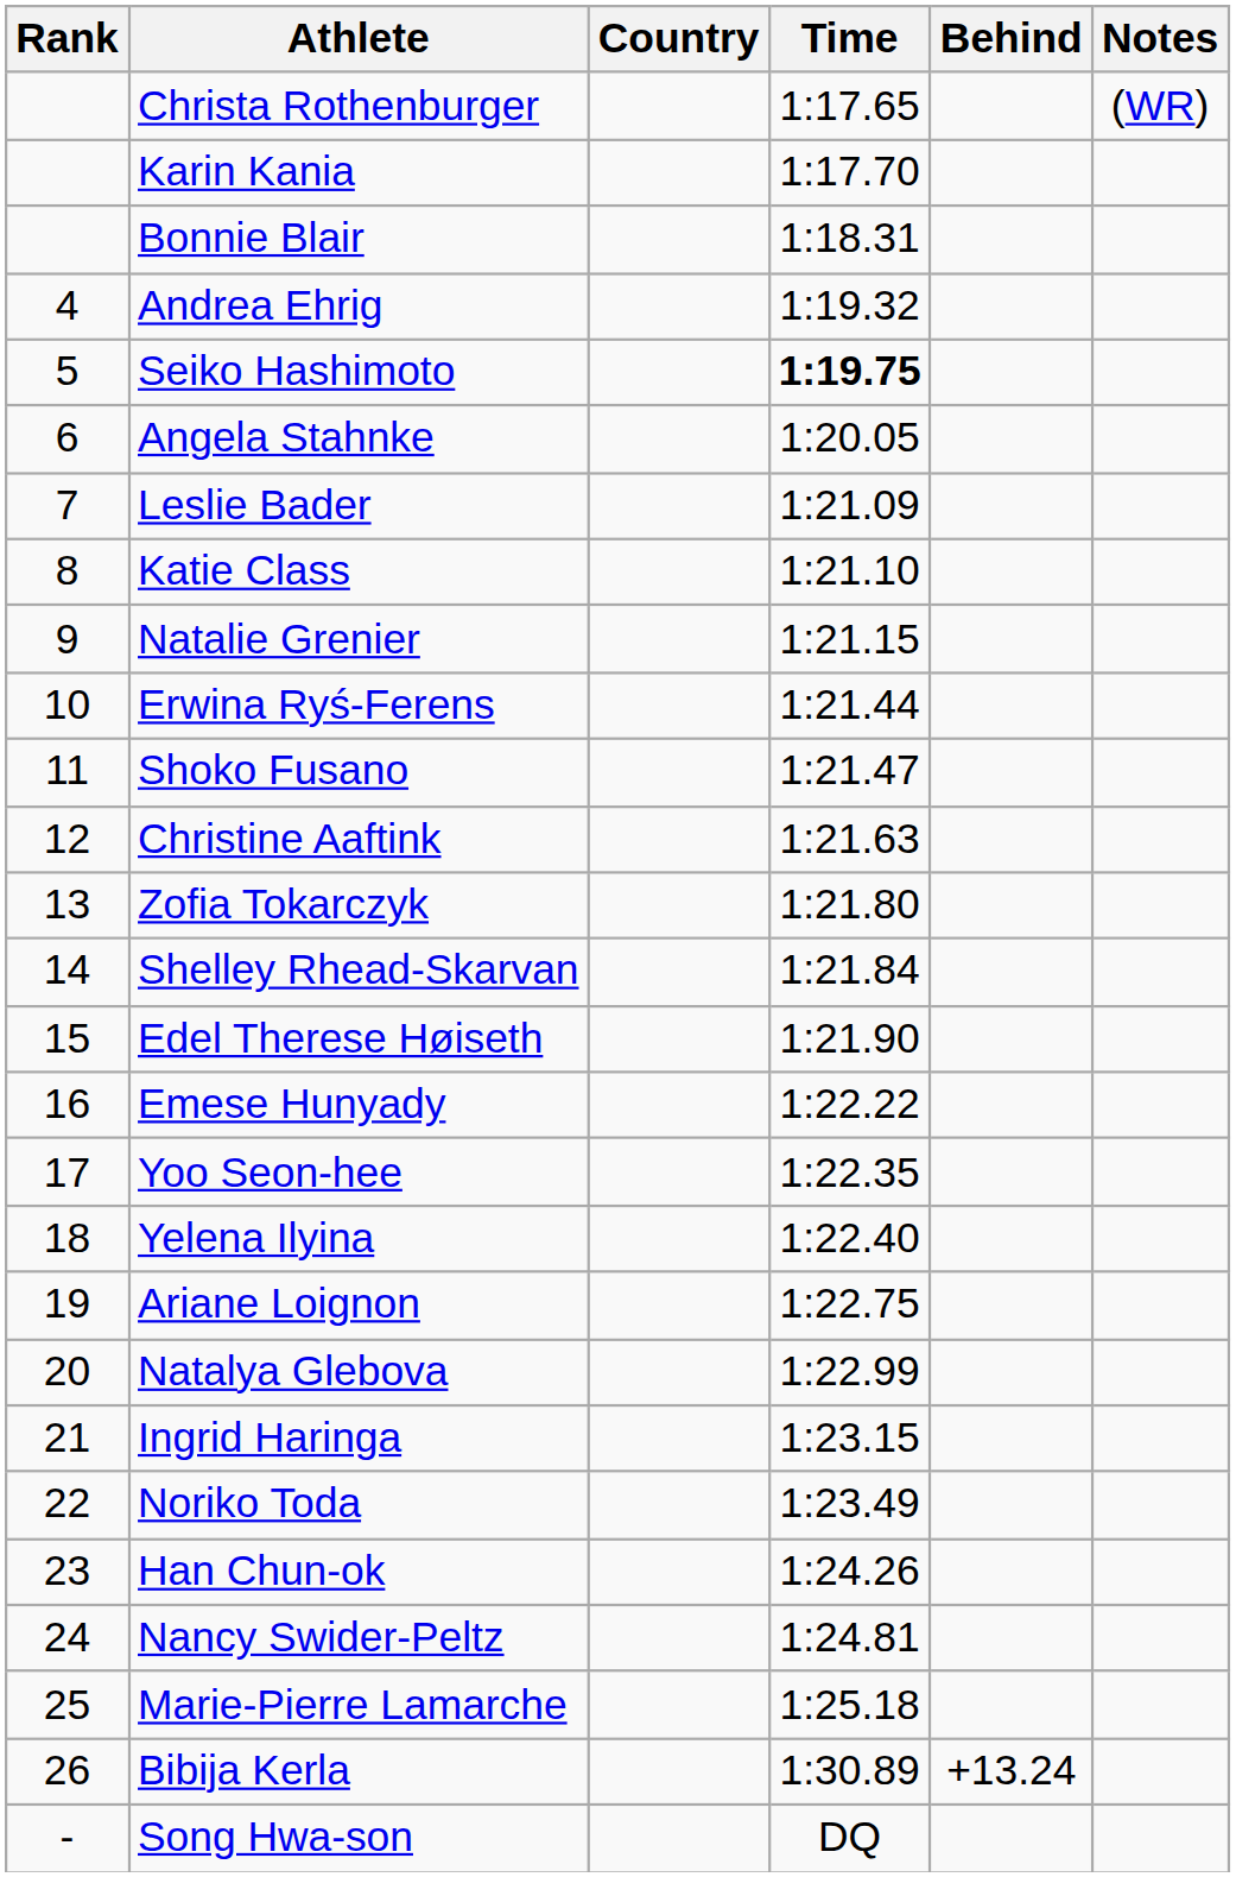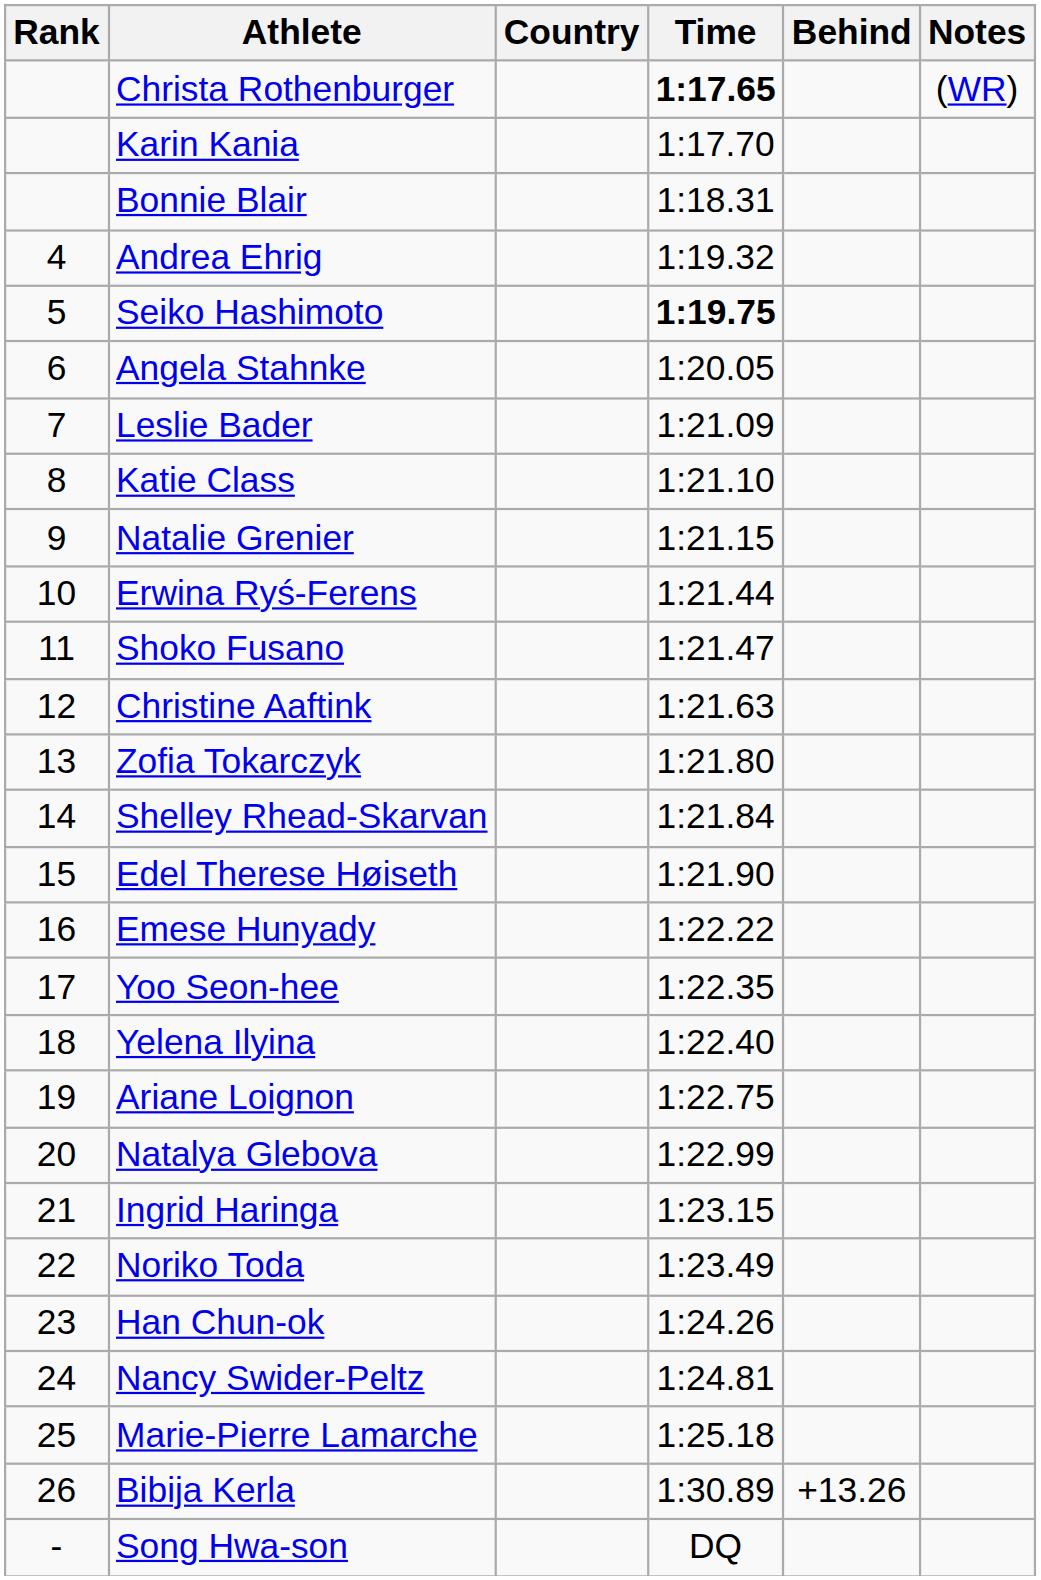 <table class="wikitable sortable" style="text-align:center">
 <tr>
 <th>Rank</th>
 <th>Athlete</th>
 <th>Country</th>
 <th>Time</th>
 <th>Behind</th>
 <th>Notes</th>
 </tr>
 <tr>
 <td></td>
 <td align=left><a href='#'>Christa Rothenburger</a></td>
 <td align=left></td>
-<td>1:17.65</td>
+<td><strong>1:17.65</strong></td>
 <td></td>
 <td>(<a href='#'>WR</a>)</td>
 </tr>
 <tr>
 <td></td>
 <td align=left><a href='#'>Karin Kania</a></td>
 <td align=left></td>
 <td>1:17.70</td>
 <td></td>
 <td></td>
 </tr>
 <tr>
 <td></td>
 <td align=left><a href='#'>Bonnie Blair</a></td>
 <td align=left></td>
 <td>1:18.31</td>
 <td></td>
 <td></td>
 </tr>
 <tr>
 <td>4</td>
 <td align=left><a href='#'>Andrea Ehrig</a></td>
 <td align=left></td>
 <td>1:19.32</td>
 <td></td>
 <td></td>
 </tr>
 <tr>
 <td>5</td>
 <td align=left><a href='#'>Seiko Hashimoto</a></td>
 <td align=left></td>
 <td><strong>1:19.75</strong></td>
 <td></td>
 <td></td>
 </tr>
 <tr>
 <td>6</td>
 <td align=left><a href='#'>Angela Stahnke</a></td>
 <td align=left></td>
 <td>1:20.05</td>
 <td></td>
 <td></td>
 </tr>
 <tr>
 <td>7</td>
 <td align=left><a href='#'>Leslie Bader</a></td>
 <td align=left></td>
 <td>1:21.09</td>
 <td></td>
 <td></td>
 </tr>
 <tr>
 <td>8</td>
 <td align=left><a href='#'>Katie Class</a></td>
 <td align=left></td>
 <td>1:21.10</td>
 <td></td>
 <td></td>
 </tr>
 <tr>
 <td>9</td>
 <td align=left><a href='#'>Natalie Grenier</a></td>
 <td align=left></td>
 <td>1:21.15</td>
 <td></td>
 <td></td>
 </tr>
 <tr>
 <td>10</td>
 <td align=left><a href='#'>Erwina Ryś-Ferens</a></td>
 <td align=left></td>
 <td>1:21.44</td>
 <td></td>
 <td></td>
 </tr>
 <tr>
 <td>11</td>
 <td align=left><a href='#'>Shoko Fusano</a></td>
 <td align=left></td>
 <td>1:21.47</td>
 <td></td>
 <td></td>
 </tr>
 <tr>
 <td>12</td>
 <td align=left><a href='#'>Christine Aaftink</a></td>
 <td align=left></td>
 <td>1:21.63</td>
 <td></td>
 <td></td>
 </tr>
 <tr>
 <td>13</td>
 <td align=left><a href='#'>Zofia Tokarczyk</a></td>
 <td align=left></td>
 <td>1:21.80</td>
 <td></td>
 <td></td>
 </tr>
 <tr>
 <td>14</td>
 <td align=left><a href='#'>Shelley Rhead-Skarvan</a></td>
 <td align=left></td>
 <td>1:21.84</td>
 <td></td>
 <td></td>
 </tr>
 <tr>
 <td>15</td>
 <td align=left><a href='#'>Edel Therese Høiseth</a></td>
 <td align=left></td>
 <td>1:21.90</td>
 <td></td>
 <td></td>
 </tr>
 <tr>
 <td>16</td>
 <td align=left><a href='#'>Emese Hunyady</a></td>
 <td align=left></td>
 <td>1:22.22</td>
 <td></td>
 <td></td>
 </tr>
 <tr>
 <td>17</td>
 <td align=left><a href='#'>Yoo Seon-hee</a></td>
 <td align=left></td>
 <td>1:22.35</td>
 <td></td>
 <td></td>
 </tr>
 <tr>
 <td>18</td>
 <td align=left><a href='#'>Yelena Ilyina</a></td>
 <td align=left></td>
 <td>1:22.40</td>
 <td></td>
 <td></td>
 </tr>
 <tr>
 <td>19</td>
 <td align=left><a href='#'>Ariane Loignon</a></td>
 <td align=left></td>
 <td>1:22.75</td>
 <td></td>
 <td></td>
 </tr>
 <tr>
 <td>20</td>
 <td align=left><a href='#'>Natalya Glebova</a></td>
 <td align=left></td>
 <td>1:22.99</td>
 <td></td>
 <td></td>
 </tr>
 <tr>
 <td>21</td>
 <td align=left><a href='#'>Ingrid Haringa</a></td>
 <td align=left></td>
 <td>1:23.15</td>
 <td></td>
 <td></td>
 </tr>
 <tr>
 <td>22</td>
 <td align=left><a href='#'>Noriko Toda</a></td>
 <td align=left></td>
 <td>1:23.49</td>
 <td></td>
 <td></td>
 </tr>
 <tr>
 <td>23</td>
 <td align=left><a href='#'>Han Chun-ok</a></td>
 <td align=left></td>
 <td>1:24.26</td>
 <td></td>
 <td></td>
 </tr>
 <tr>
 <td>24</td>
 <td align=left><a href='#'>Nancy Swider-Peltz</a></td>
 <td align=left></td>
 <td>1:24.81</td>
 <td></td>
 <td></td>
 </tr>
 <tr>
 <td>25</td>
 <td align=left><a href='#'>Marie-Pierre Lamarche</a></td>
 <td align=left></td>
 <td>1:25.18</td>
 <td></td>
 <td></td>
 </tr>
 <tr>
 <td>26</td>
 <td align=left><a href='#'>Bibija Kerla</a></td>
 <td align=left></td>
 <td>1:30.89</td>
-<td>+13.24</td>
+<td>+13.26</td>
 <td></td>
 </tr>
 <tr>
 <td>-</td>
 <td align=left><a href='#'>Song Hwa-son</a></td>
 <td align=left></td>
 <td>DQ</td>
 <td></td>
 </tr>
 </table>
